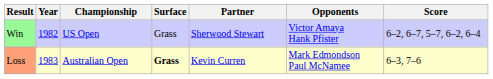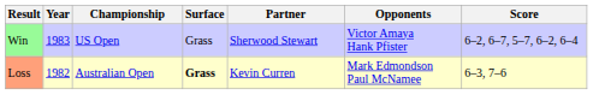 <table class="sortable wikitable">
 <tr>
 <th style="width:40px">Result</th>
 <th style="width:30px">Year</th>
 <th style="width:140px">Championship</th>
 <th style="width:50px">Surface</th>
 <th style="width:150px">Partner</th>
 <th style="width:150px">Opponents</th>
 <th style="width:160px" class="unsortable">Score</th>
 </tr>
 <tr style="background:#ccf;">
 <td style="background:#98fb98;">Win</td>
-<td><a href='#'>1982</a></td>
+<td><a href='#'>1983</a></td>
 <td><a href='#'>US Open</a></td>
 <td>Grass</td>
 <td> <a href='#'>Sherwood Stewart</a></td>
 <td> <a href='#'>Victor Amaya</a><br> <a href='#'>Hank Pfister</a></td>
 <td>6–2, 6–7, 5–7, 6–2, 6–4</td>
 </tr>
 <tr style="background:#ffc;">
 <td style="background:#ffa07a;">Loss</td>
-<td><a href='#'>1983</a></td>
+<td><a href='#'>1982</a></td>
 <td><a href='#'>Australian Open</a></td>
 <td><strong>Grass</strong></td>
 <td> <a href='#'>Kevin Curren</a></td>
 <td> <a href='#'>Mark Edmondson</a><br> <a href='#'>Paul McNamee</a></td>
 <td>6–3, 7–6</td>
 </tr>
 </table>
